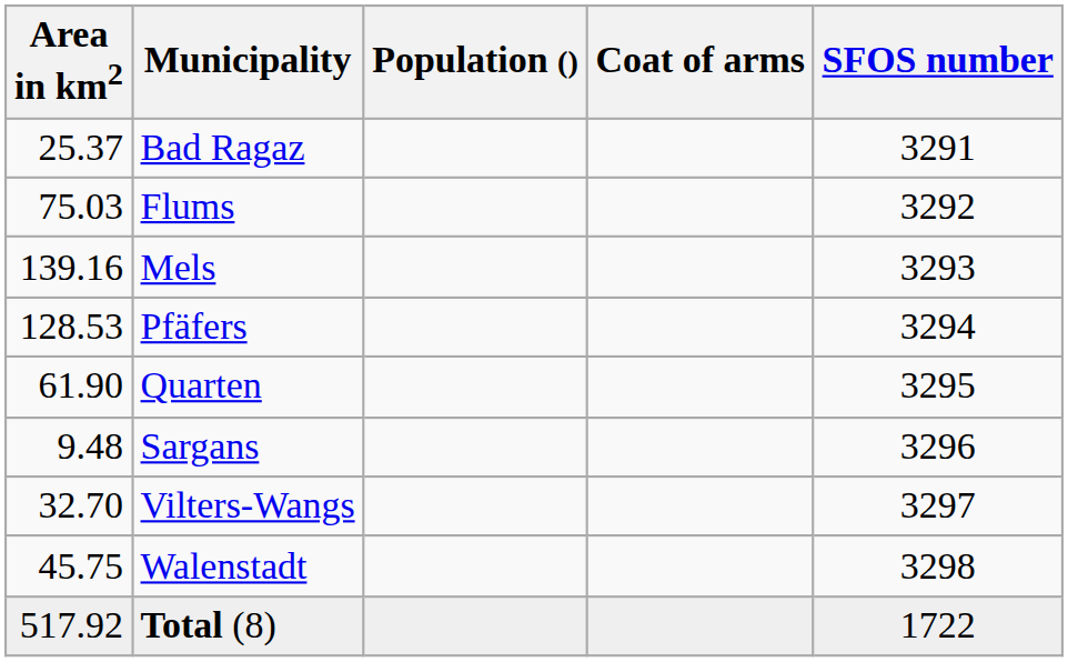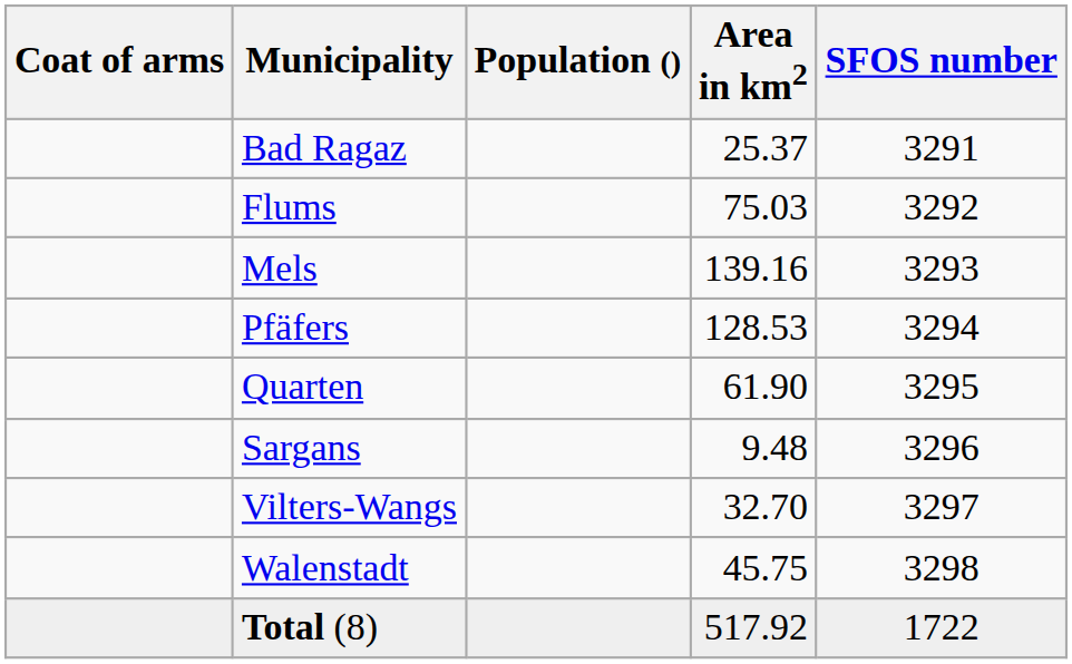 <table class="wikitable">
 <tr>
-<th>Area<br>in km<sup>2</sup></th>
+<th>Coat of arms</th>
 <th>Municipality</th>
 <th>Population <small> ()</small></th>
-<th>Coat of arms</th>
+<th>Area<br>in km<sup>2</sup></th>
 <th><a href='#'>SFOS number</a></th>
 </tr>
 <tr>
-<td align="right">25.37</td>
+<td align="center"></td>
 <td><a href='#'>Bad Ragaz</a></td>
 <td align="center"></td>
-<td align="center"></td>
+<td align="right">25.37</td>
 <td align="center">3291</td>
 </tr>
 <tr>
-<td align="right">75.03</td>
+<td align="center"></td>
 <td><a href='#'>Flums</a></td>
 <td align="center"></td>
-<td align="center"></td>
+<td align="right">75.03</td>
 <td align="center">3292</td>
 </tr>
 <tr>
-<td align="right">139.16</td>
+<td align="center"></td>
 <td><a href='#'>Mels</a></td>
 <td align="center"></td>
-<td align="center"></td>
+<td align="right">139.16</td>
 <td align="center">3293</td>
 </tr>
 <tr>
-<td align="right">128.53</td>
+<td align="center"></td>
 <td><a href='#'>Pfäfers</a></td>
 <td align="center"></td>
-<td align="center"></td>
+<td align="right">128.53</td>
 <td align="center">3294</td>
 </tr>
 <tr>
-<td align="right">61.90</td>
+<td align="center"></td>
 <td><a href='#'>Quarten</a></td>
 <td align="center"></td>
-<td align="center"></td>
+<td align="right">61.90</td>
 <td align="center">3295</td>
 </tr>
 <tr>
-<td align="right">9.48</td>
+<td align="center"></td>
 <td><a href='#'>Sargans</a></td>
 <td align="center"></td>
-<td align="center"></td>
+<td align="right">9.48</td>
 <td align="center">3296</td>
 </tr>
 <tr>
-<td align="right">32.70</td>
+<td align="center"></td>
 <td><a href='#'>Vilters-Wangs</a></td>
 <td align="center"></td>
-<td align="center"></td>
+<td align="right">32.70</td>
 <td align="center">3297</td>
 </tr>
 <tr>
-<td align="right">45.75</td>
+<td align="center"></td>
 <td><a href='#'>Walenstadt</a></td>
 <td align="center"></td>
-<td align="center"></td>
+<td align="right">45.75</td>
 <td align="center">3298</td>
 </tr>
 <tr style="background-color:#EFEFEF;">
-<td align="right">517.92</td>
+<td align="center"></td>
 <td><strong>Total</strong> (8)</td>
 <td align="center"></td>
-<td align="center"></td>
+<td align="right">517.92</td>
 <td align="center">1722</td>
 </tr>
 </table>
